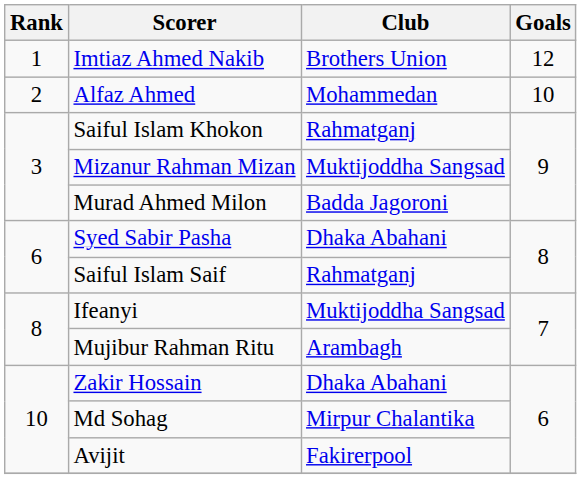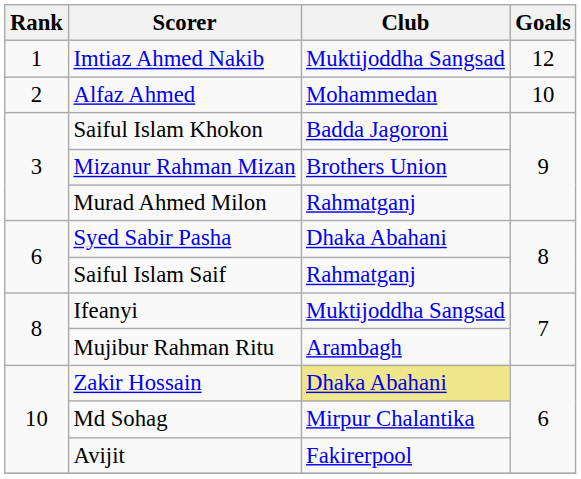 <table class="wikitable">
 <tr>
 <th>Rank</th>
 <th>Scorer</th>
 <th>Club</th>
 <th>Goals</th>
 </tr>
 <tr>
 <td align=center>1</td>
 <td> <a href='#'>Imtiaz Ahmed Nakib</a></td>
-<td><a href='#'>Brothers Union</a></td>
+<td><a href='#'>Muktijoddha Sangsad</a></td>
 <td align=center>12</td>
 </tr>
 <tr>
 <td align=center>2</td>
 <td> <a href='#'>Alfaz Ahmed</a></td>
 <td><a href='#'>Mohammedan</a></td>
 <td align=center>10</td>
 </tr>
 <tr>
 <td rowspan=3 align=center>3</td>
 <td> Saiful Islam Khokon</td>
-<td><a href='#'>Rahmatganj</a></td>
+<td><a href='#'>Badda Jagoroni</a></td>
 <td rowspan=3 align=center>9</td>
 </tr>
 <tr>
 <td> <a href='#'>Mizanur Rahman Mizan</a></td>
-<td><a href='#'>Muktijoddha Sangsad</a></td>
+<td><a href='#'>Brothers Union</a></td>
 </tr>
 <tr>
 <td> Murad Ahmed Milon</td>
-<td><a href='#'>Badda Jagoroni</a></td>
+<td><a href='#'>Rahmatganj</a></td>
 </tr>
 <tr>
 <td rowspan=2 align=center>6</td>
 <td> <a href='#'>Syed Sabir Pasha</a></td>
 <td><a href='#'>Dhaka Abahani</a></td>
 <td rowspan=2 align=center>8</td>
 </tr>
 <tr>
 <td> Saiful Islam Saif</td>
 <td><a href='#'>Rahmatganj</a></td>
 </tr>
 <tr>
 <td rowspan=2 align=center>8</td>
 <td> Ifeanyi</td>
 <td><a href='#'>Muktijoddha Sangsad</a></td>
 <td rowspan=2 align=center>7</td>
 </tr>
 <tr>
 <td> Mujibur Rahman Ritu</td>
 <td><a href='#'>Arambagh</a></td>
 </tr>
 <tr>
 <td rowspan=3 align=center>10</td>
 <td> <a href='#'>Zakir Hossain</a></td>
-<td><a href='#'>Dhaka Abahani</a></td>
+<td style="background: khaki;"><a href='#'>Dhaka Abahani</a></td>
 <td rowspan=3 align=center>6</td>
 </tr>
 <tr>
 <td> Md Sohag</td>
 <td><a href='#'>Mirpur Chalantika</a></td>
 </tr>
 <tr>
 <td> Avijit</td>
 <td><a href='#'>Fakirerpool</a></td>
 </tr>
 <tr>
 </tr>
 </table>
